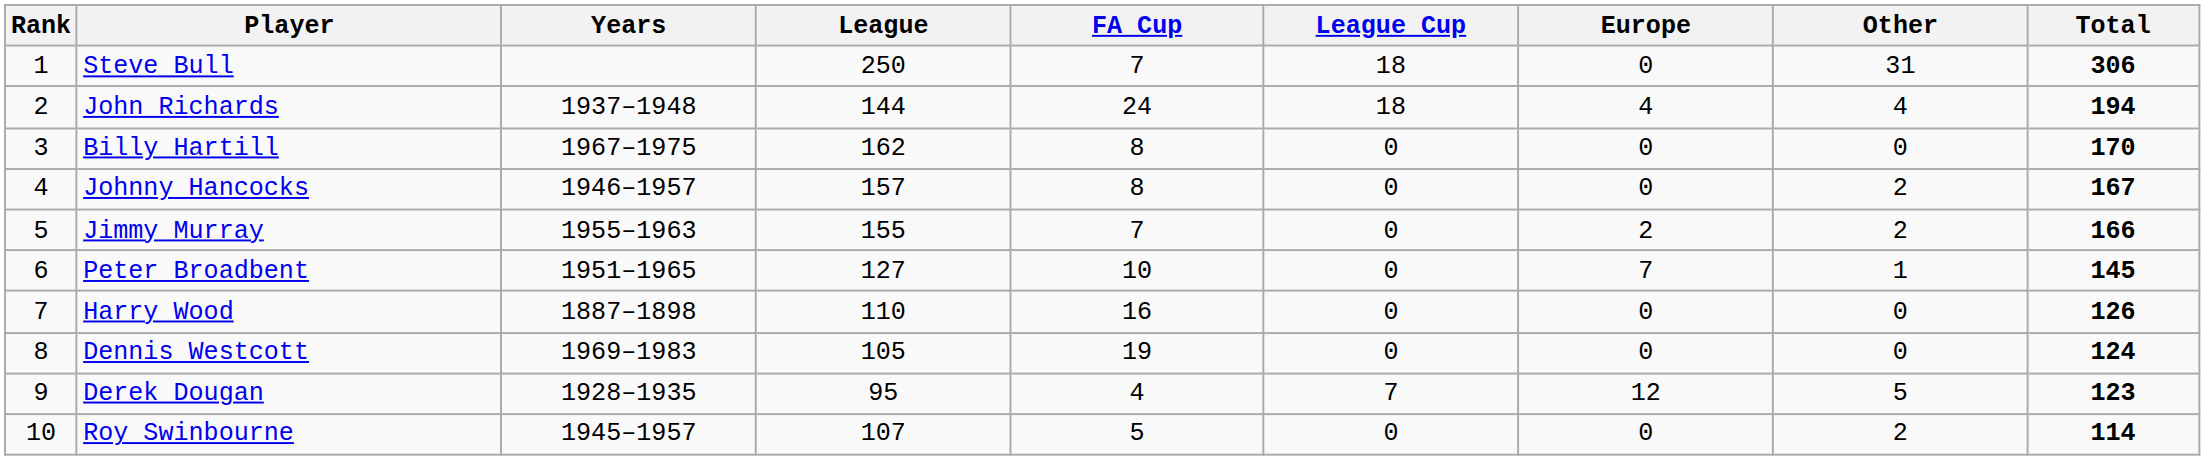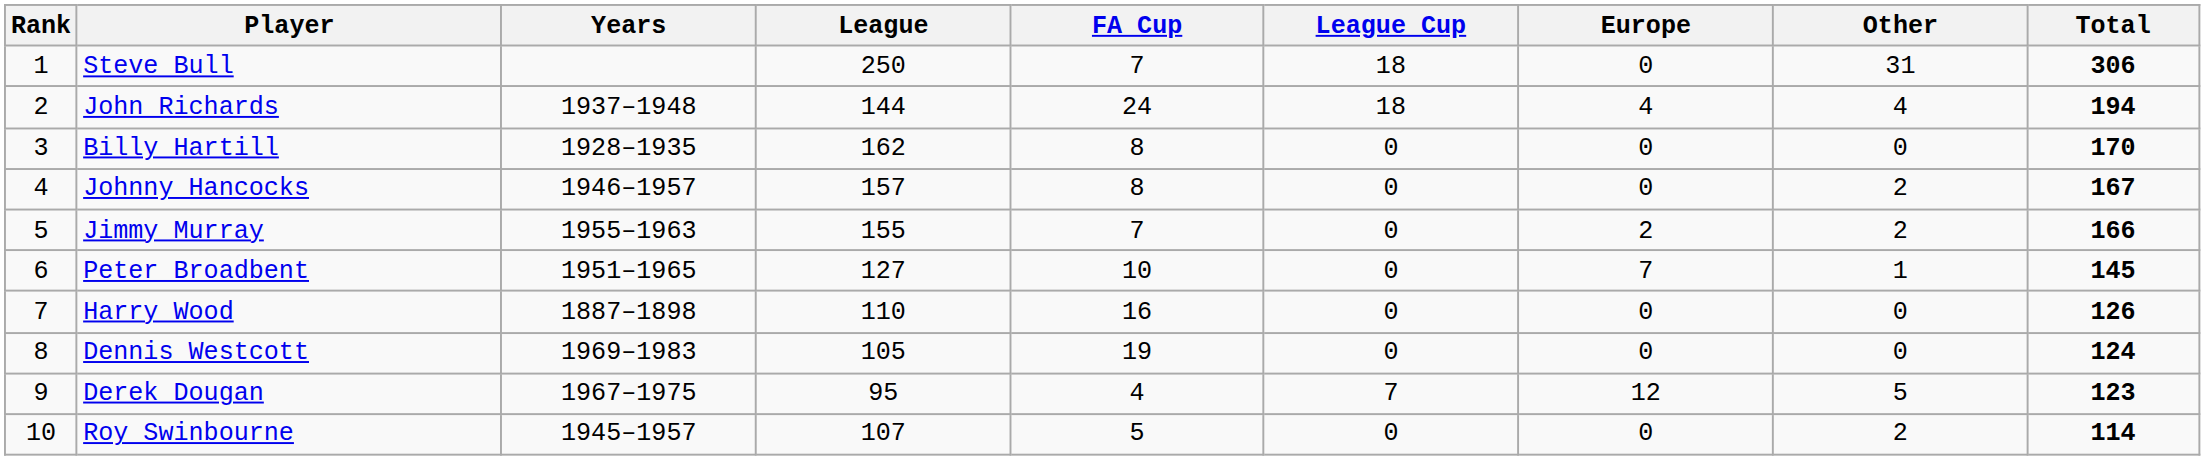 <table class="wikitable sortable" style="text-align: center;" width = 90%;>
 <tr>
 <th>Rank</th>
 <th width=20%>Player</th>
 <th width=12%>Years</th>
 <th width=12%>League</th>
 <th width=12%><a href='#'>FA Cup</a></th>
 <th width=12%><a href='#'>League Cup</a></th>
 <th width=12%>Europe</th>
 <th width=12%>Other</th>
 <th width=12%>Total</th>
 </tr>
 <tr>
 <td>1</td>
 <td align="left"> <a href='#'>Steve Bull</a></td>
 <td></td>
 <td>250</td>
 <td>7</td>
 <td>18</td>
 <td>0</td>
 <td>31</td>
 <td><strong>306</strong></td>
 </tr>
 <tr>
 <td>2</td>
 <td align="left"> <a href='#'>John Richards</a></td>
 <td>1937–1948</td>
 <td>144</td>
 <td>24</td>
 <td>18</td>
 <td>4</td>
 <td>4</td>
 <td><strong>194</strong></td>
 </tr>
 <tr>
 <td>3</td>
 <td align="left"> <a href='#'>Billy Hartill</a></td>
-<td>1967–1975</td>
+<td>1928–1935</td>
 <td>162</td>
 <td>8</td>
 <td>0</td>
 <td>0</td>
 <td>0</td>
 <td><strong>170</strong></td>
 </tr>
 <tr>
 <td>4</td>
 <td align="left"> <a href='#'>Johnny Hancocks</a></td>
 <td>1946–1957</td>
 <td>157</td>
 <td>8</td>
 <td>0</td>
 <td>0</td>
 <td>2</td>
 <td><strong>167</strong></td>
 </tr>
 <tr>
 <td>5</td>
 <td align="left"> <a href='#'>Jimmy Murray</a></td>
 <td>1955–1963</td>
 <td>155</td>
 <td>7</td>
 <td>0</td>
 <td>2</td>
 <td>2</td>
 <td><strong>166</strong></td>
 </tr>
 <tr>
 <td>6</td>
 <td align="left"> <a href='#'>Peter Broadbent</a></td>
 <td>1951–1965</td>
 <td>127</td>
 <td>10</td>
 <td>0</td>
 <td>7</td>
 <td>1</td>
 <td><strong>145</strong></td>
 </tr>
 <tr>
 <td>7</td>
 <td align="left"> <a href='#'>Harry Wood</a></td>
 <td>1887–1898</td>
 <td>110</td>
 <td>16</td>
 <td>0</td>
 <td>0</td>
 <td>0</td>
 <td><strong>126</strong></td>
 </tr>
 <tr>
 <td>8</td>
 <td align="left"> <a href='#'>Dennis Westcott</a></td>
 <td>1969–1983</td>
 <td>105</td>
 <td>19</td>
 <td>0</td>
 <td>0</td>
 <td>0</td>
 <td><strong>124</strong></td>
 </tr>
 <tr>
 <td>9</td>
 <td align="left"> <a href='#'>Derek Dougan</a></td>
-<td>1928–1935</td>
+<td>1967–1975</td>
 <td>95</td>
 <td>4</td>
 <td>7</td>
 <td>12</td>
 <td>5</td>
 <td><strong>123</strong></td>
 </tr>
 <tr>
 <td>10</td>
 <td align="left"> <a href='#'>Roy Swinbourne</a></td>
 <td>1945–1957</td>
 <td>107</td>
 <td>5</td>
 <td>0</td>
 <td>0</td>
 <td>2</td>
 <td><strong>114</strong></td>
 </tr>
 </table>
